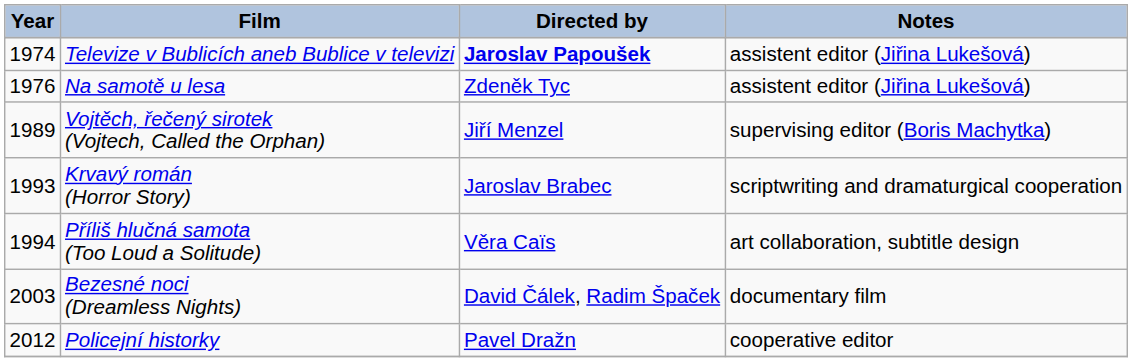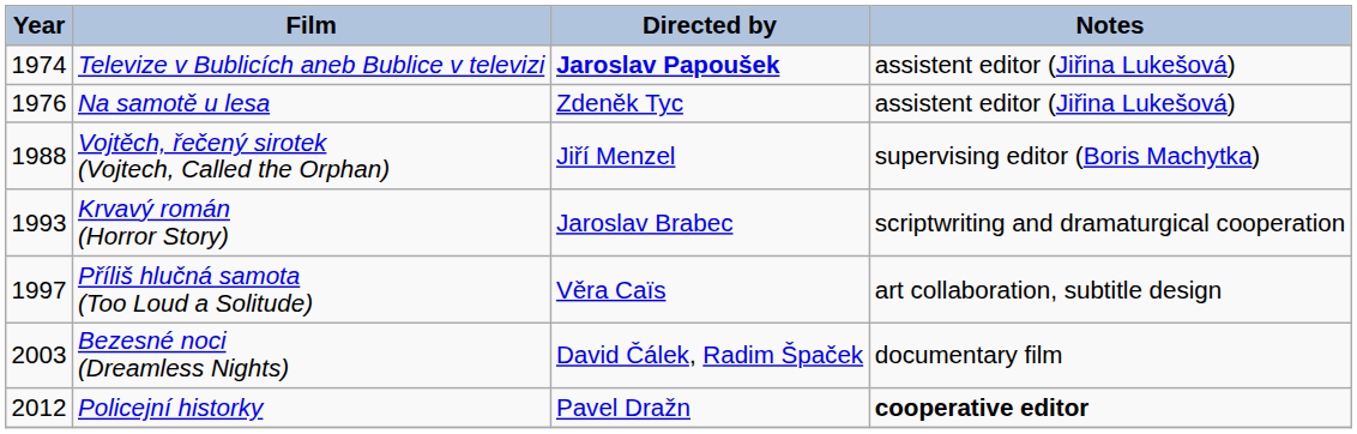 <table class="wikitable" style="font-size:90%;">
 <tr>
 <th style="background:#B0C4DE;">Year</th>
 <th style="background:#B0C4DE;">Film</th>
 <th style="background:#B0C4DE;">Directed by</th>
 <th style="background:#B0C4DE;">Notes</th>
 </tr>
 <tr>
 </tr>
 <tr>
 <td>1974</td>
 <td><em><a href='#'>Televize v Bublicích aneb Bublice v televizi</a></em></td>
 <td><strong><a href='#'>Jaroslav Papoušek</a></strong></td>
 <td>assistent editor (<a href='#'>Jiřina Lukešová</a>)</td>
 </tr>
 <tr>
 <td>1976</td>
 <td><em><a href='#'>Na samotě u lesa</a></em></td>
 <td><a href='#'>Zdeněk Tyc</a></td>
 <td>assistent editor (<a href='#'>Jiřina Lukešová</a>)</td>
 </tr>
 <tr>
-<td>1989</td>
+<td>1988</td>
 <td><em><a href='#'>Vojtěch, řečený sirotek</a><br>(Vojtech, Called the Orphan)</em></td>
 <td><a href='#'>Jiří Menzel</a></td>
 <td>supervising editor (<a href='#'>Boris Machytka</a>)</td>
 </tr>
 <tr>
 <td>1993</td>
 <td><em><a href='#'>Krvavý román</a><br>(Horror Story)</em></td>
 <td><a href='#'>Jaroslav Brabec</a></td>
 <td>scriptwriting and dramaturgical cooperation</td>
 </tr>
 <tr>
-<td>1994</td>
+<td>1997</td>
 <td><em><a href='#'>Příliš hlučná samota</a><br>(Too Loud a Solitude)</em></td>
 <td><a href='#'>Věra Caïs</a></td>
 <td>art collaboration, subtitle design</td>
 </tr>
 <tr>
 <td>2003</td>
 <td><em><a href='#'>Bezesné noci</a><br>(Dreamless Nights)</em></td>
 <td><a href='#'>David Čálek</a>, <a href='#'>Radim Špaček</a></td>
 <td>documentary film</td>
 </tr>
 <tr>
 <td>2012</td>
 <td><em><a href='#'>Policejní historky</a></em></td>
 <td><a href='#'>Pavel Dražn</a></td>
-<td>cooperative editor</td>
+<td><strong>cooperative editor</strong></td>
 </tr>
 <tr>
 </tr>
 </table>
